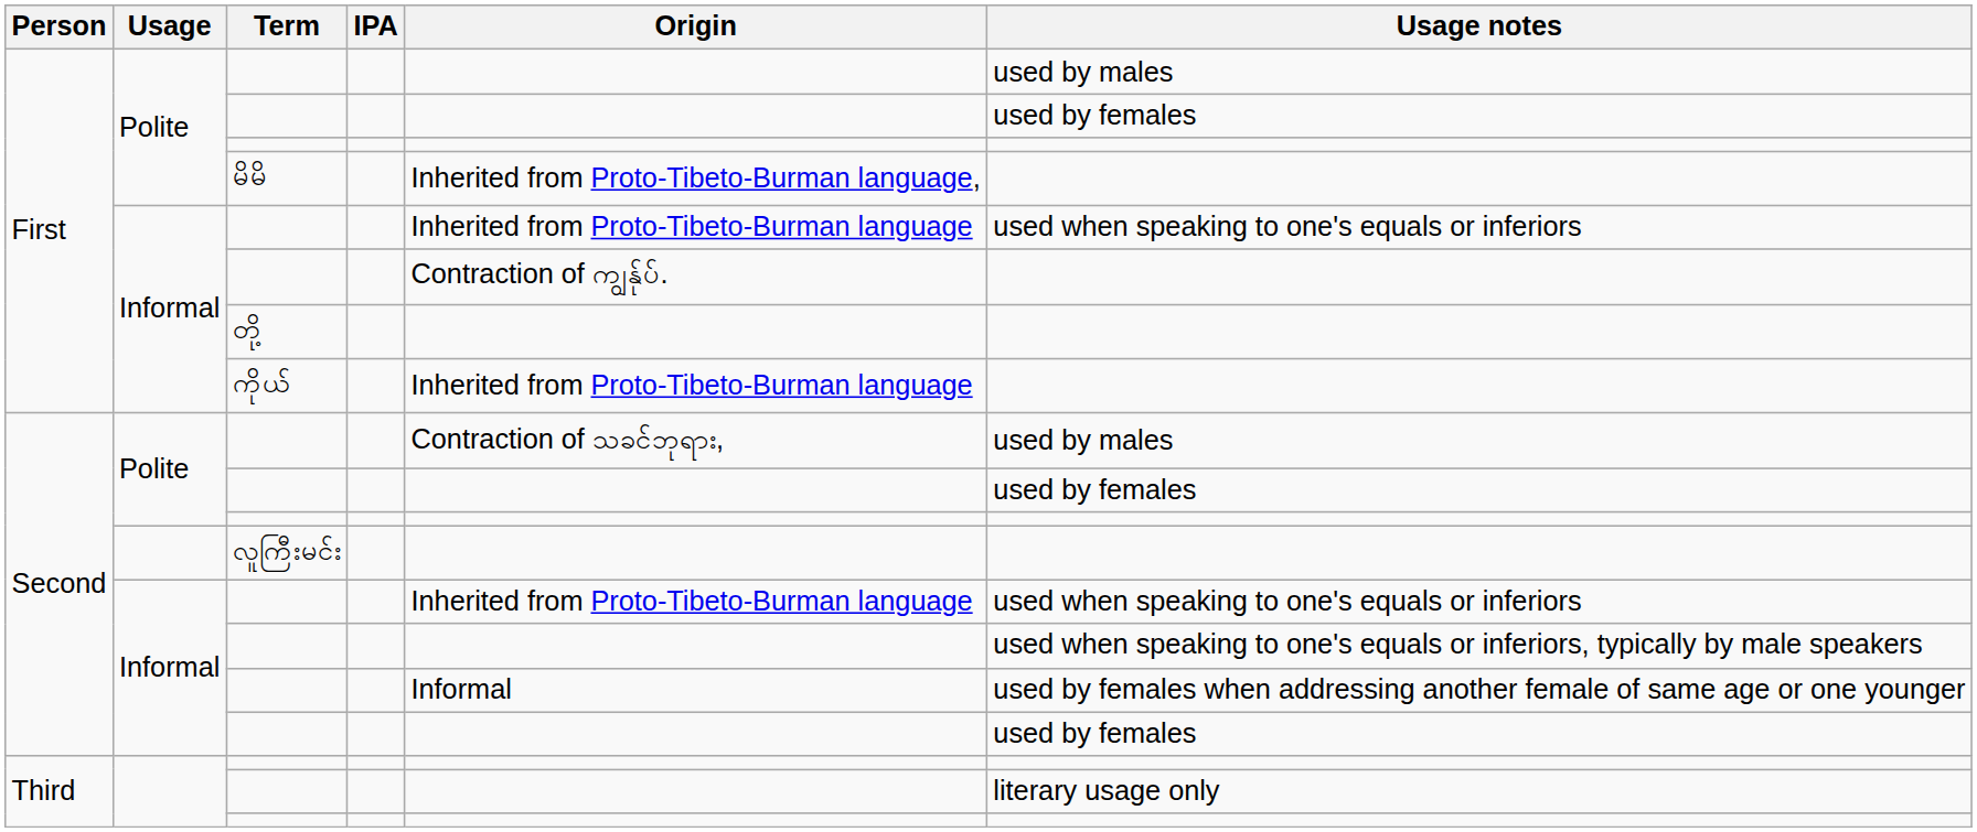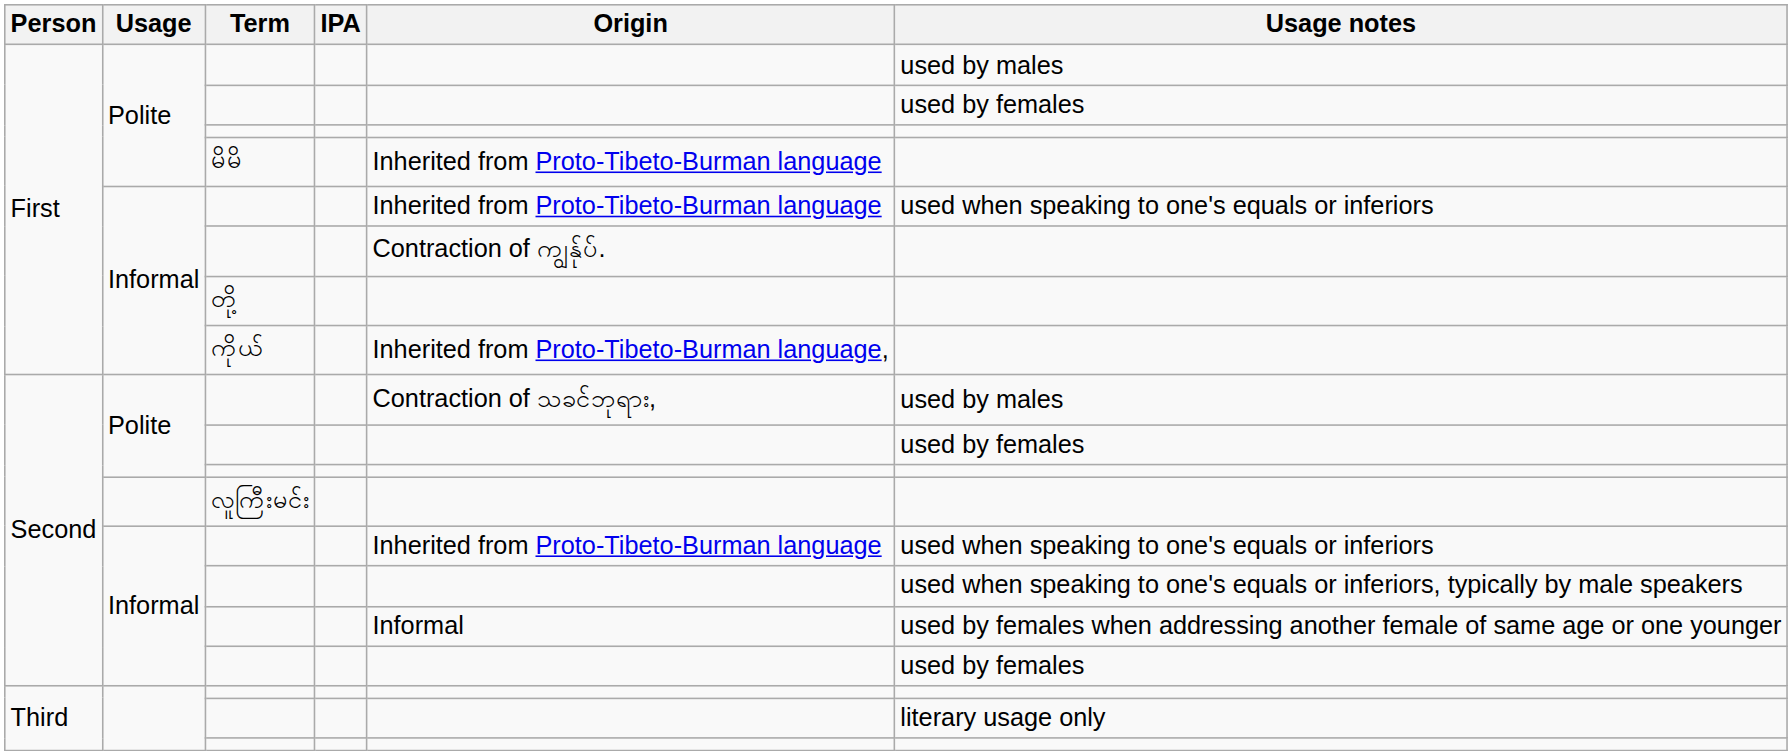 <table class="wikitable">
 <tr>
 <th>Person</th>
 <th>Usage</th>
 <th>Term</th>
 <th>IPA</th>
 <th>Origin</th>
 <th>Usage notes</th>
 </tr>
 <tr>
 <td rowspan="8">First</td>
 <td rowspan="4">Polite</td>
 <td></td>
 <td></td>
 <td></td>
 <td>used by males</td>
 </tr>
 <tr>
 <td></td>
 <td></td>
 <td></td>
 <td>used by females</td>
 </tr>
 <tr>
 <td></td>
 <td></td>
 <td></td>
 <td></td>
 </tr>
 <tr>
 <td>မိမိ</td>
 <td></td>
-<td>Inherited from <a href='#'>Proto-Tibeto-Burman language</a>, </td>
+<td>Inherited from <a href='#'>Proto-Tibeto-Burman language</a></td>
 <td></td>
 </tr>
 <tr>
 <td rowspan="4">Informal</td>
 <td></td>
 <td></td>
 <td>Inherited from <a href='#'>Proto-Tibeto-Burman language</a></td>
 <td>used when speaking to one's equals or inferiors</td>
 </tr>
 <tr>
 <td></td>
 <td></td>
 <td>Contraction of ကျွန်ုပ်. </td>
 <td></td>
 </tr>
 <tr>
 <td>တို့</td>
 <td></td>
 <td></td>
 <td></td>
 </tr>
 <tr>
 <td>ကိုယ်</td>
 <td></td>
-<td>Inherited from <a href='#'>Proto-Tibeto-Burman language</a></td>
+<td>Inherited from <a href='#'>Proto-Tibeto-Burman language</a>, </td>
 <td></td>
 </tr>
 <tr>
 <td rowspan="8">Second</td>
 <td rowspan="3">Polite</td>
 <td></td>
 <td></td>
 <td>Contraction of သခင်ဘုရား, </td>
 <td>used by males</td>
 </tr>
 <tr>
 <td></td>
 <td></td>
 <td></td>
 <td>used by females</td>
 </tr>
 <tr>
 <td></td>
 <td></td>
 <td></td>
 <td></td>
 </tr>
 <tr>
 <td></td>
 <td>လူကြီးမင်း</td>
 <td></td>
 <td></td>
 <td></td>
 </tr>
 <tr>
 <td rowspan="4">Informal</td>
 <td></td>
 <td></td>
 <td>Inherited from <a href='#'>Proto-Tibeto-Burman language</a></td>
 <td>used when speaking to one's equals or inferiors</td>
 </tr>
 <tr>
 <td></td>
 <td></td>
 <td></td>
 <td>used when speaking to one's equals or inferiors, typically by male speakers</td>
 </tr>
 <tr>
 <td></td>
 <td></td>
 <td>Informal</td>
 <td>used by females when addressing another female of same age or one younger</td>
 </tr>
 <tr>
 <td></td>
 <td></td>
 <td></td>
 <td>used by females</td>
 </tr>
 <tr>
 <td rowspan="3">Third</td>
 <td rowspan="3"></td>
 <td></td>
 <td></td>
 <td></td>
 <td></td>
 </tr>
 <tr>
 <td></td>
 <td></td>
 <td></td>
 <td>literary usage only</td>
 </tr>
 <tr>
 <td></td>
 <td></td>
 <td></td>
 <td></td>
 </tr>
 </table>
